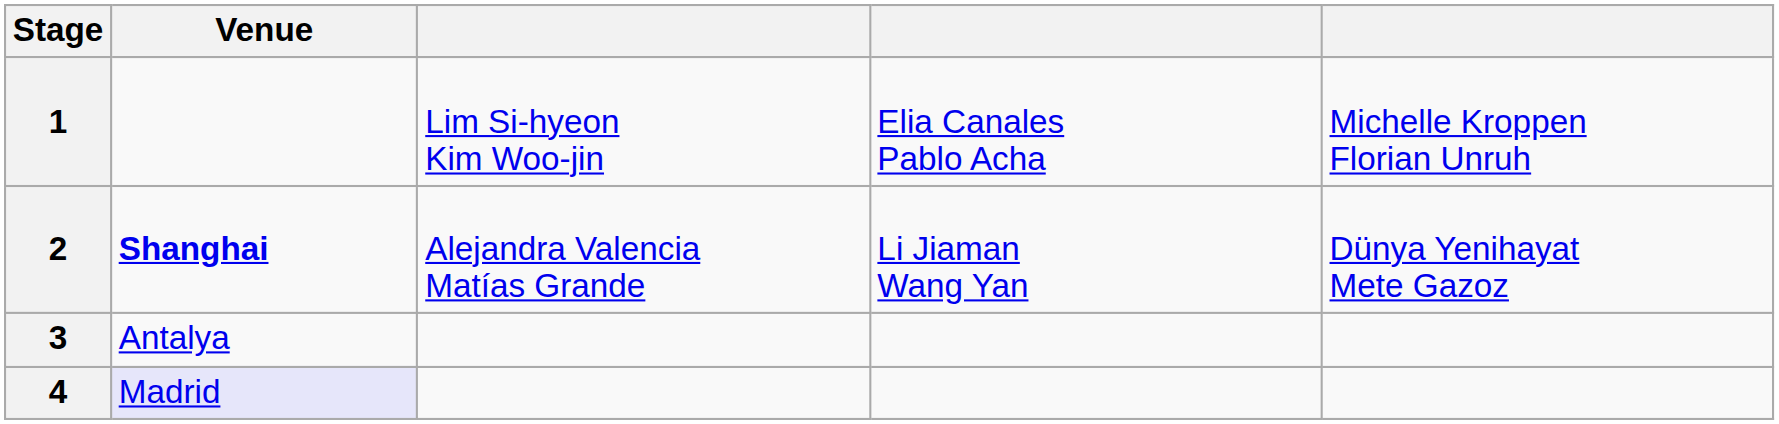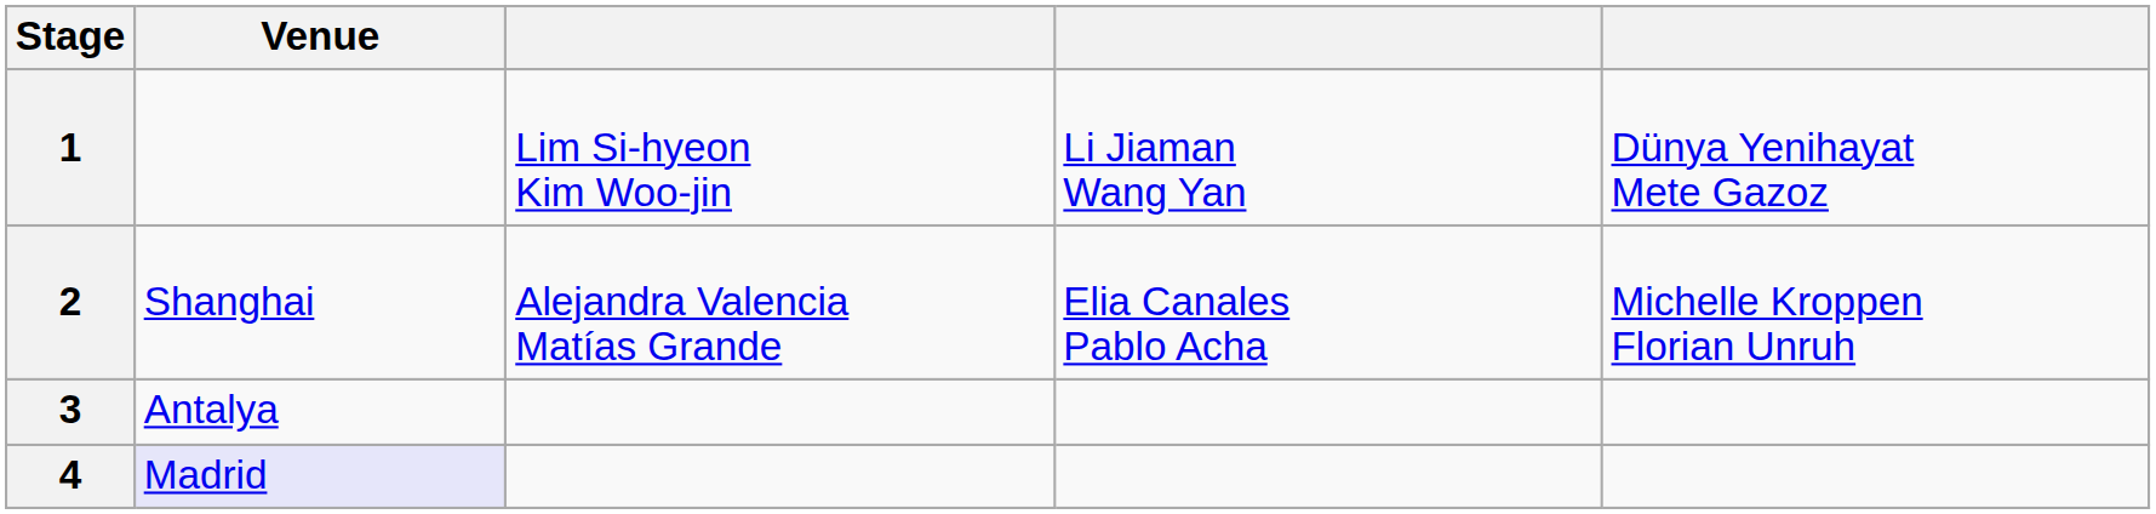 <table class="wikitable">
 <tr>
 <th>Stage</th>
 <th width=140>Venue</th>
 <th width=210></th>
 <th width=210></th>
 <th width=210></th>
 </tr>
 <tr>
 <th>1</th>
 <td></td>
 <td> <br> <a href='#'>Lim Si-hyeon</a> <br> <a href='#'>Kim Woo-jin</a></td>
-<td> <br> <a href='#'>Elia Canales</a> <br> <a href='#'>Pablo Acha</a></td>
-<td> <br> <a href='#'>Michelle Kroppen</a> <br> <a href='#'>Florian Unruh</a></td>
+<td> <br> <a href='#'>Li Jiaman</a> <br> <a href='#'>Wang Yan</a></td>
+<td> <br> <a href='#'>Dünya Yenihayat</a> <br> <a href='#'>Mete Gazoz</a></td>
 </tr>
 <tr>
 <th>2</th>
-<td><strong> <a href='#'>Shanghai</a></strong></td>
+<td> <a href='#'>Shanghai</a></td>
 <td> <br> <a href='#'>Alejandra Valencia</a> <br> <a href='#'>Matías Grande</a></td>
-<td> <br> <a href='#'>Li Jiaman</a> <br> <a href='#'>Wang Yan</a></td>
-<td> <br> <a href='#'>Dünya Yenihayat</a> <br> <a href='#'>Mete Gazoz</a></td>
+<td> <br> <a href='#'>Elia Canales</a> <br> <a href='#'>Pablo Acha</a></td>
+<td> <br> <a href='#'>Michelle Kroppen</a> <br> <a href='#'>Florian Unruh</a></td>
 </tr>
 <tr>
 <th>3</th>
 <td> <a href='#'>Antalya</a></td>
 <td></td>
 <td></td>
 <td></td>
 </tr>
 <tr>
 <th>4</th>
 <td style="background: lavender;"> <a href='#'>Madrid</a></td>
 <td></td>
 <td></td>
 <td></td>
 </tr>
 </table>
